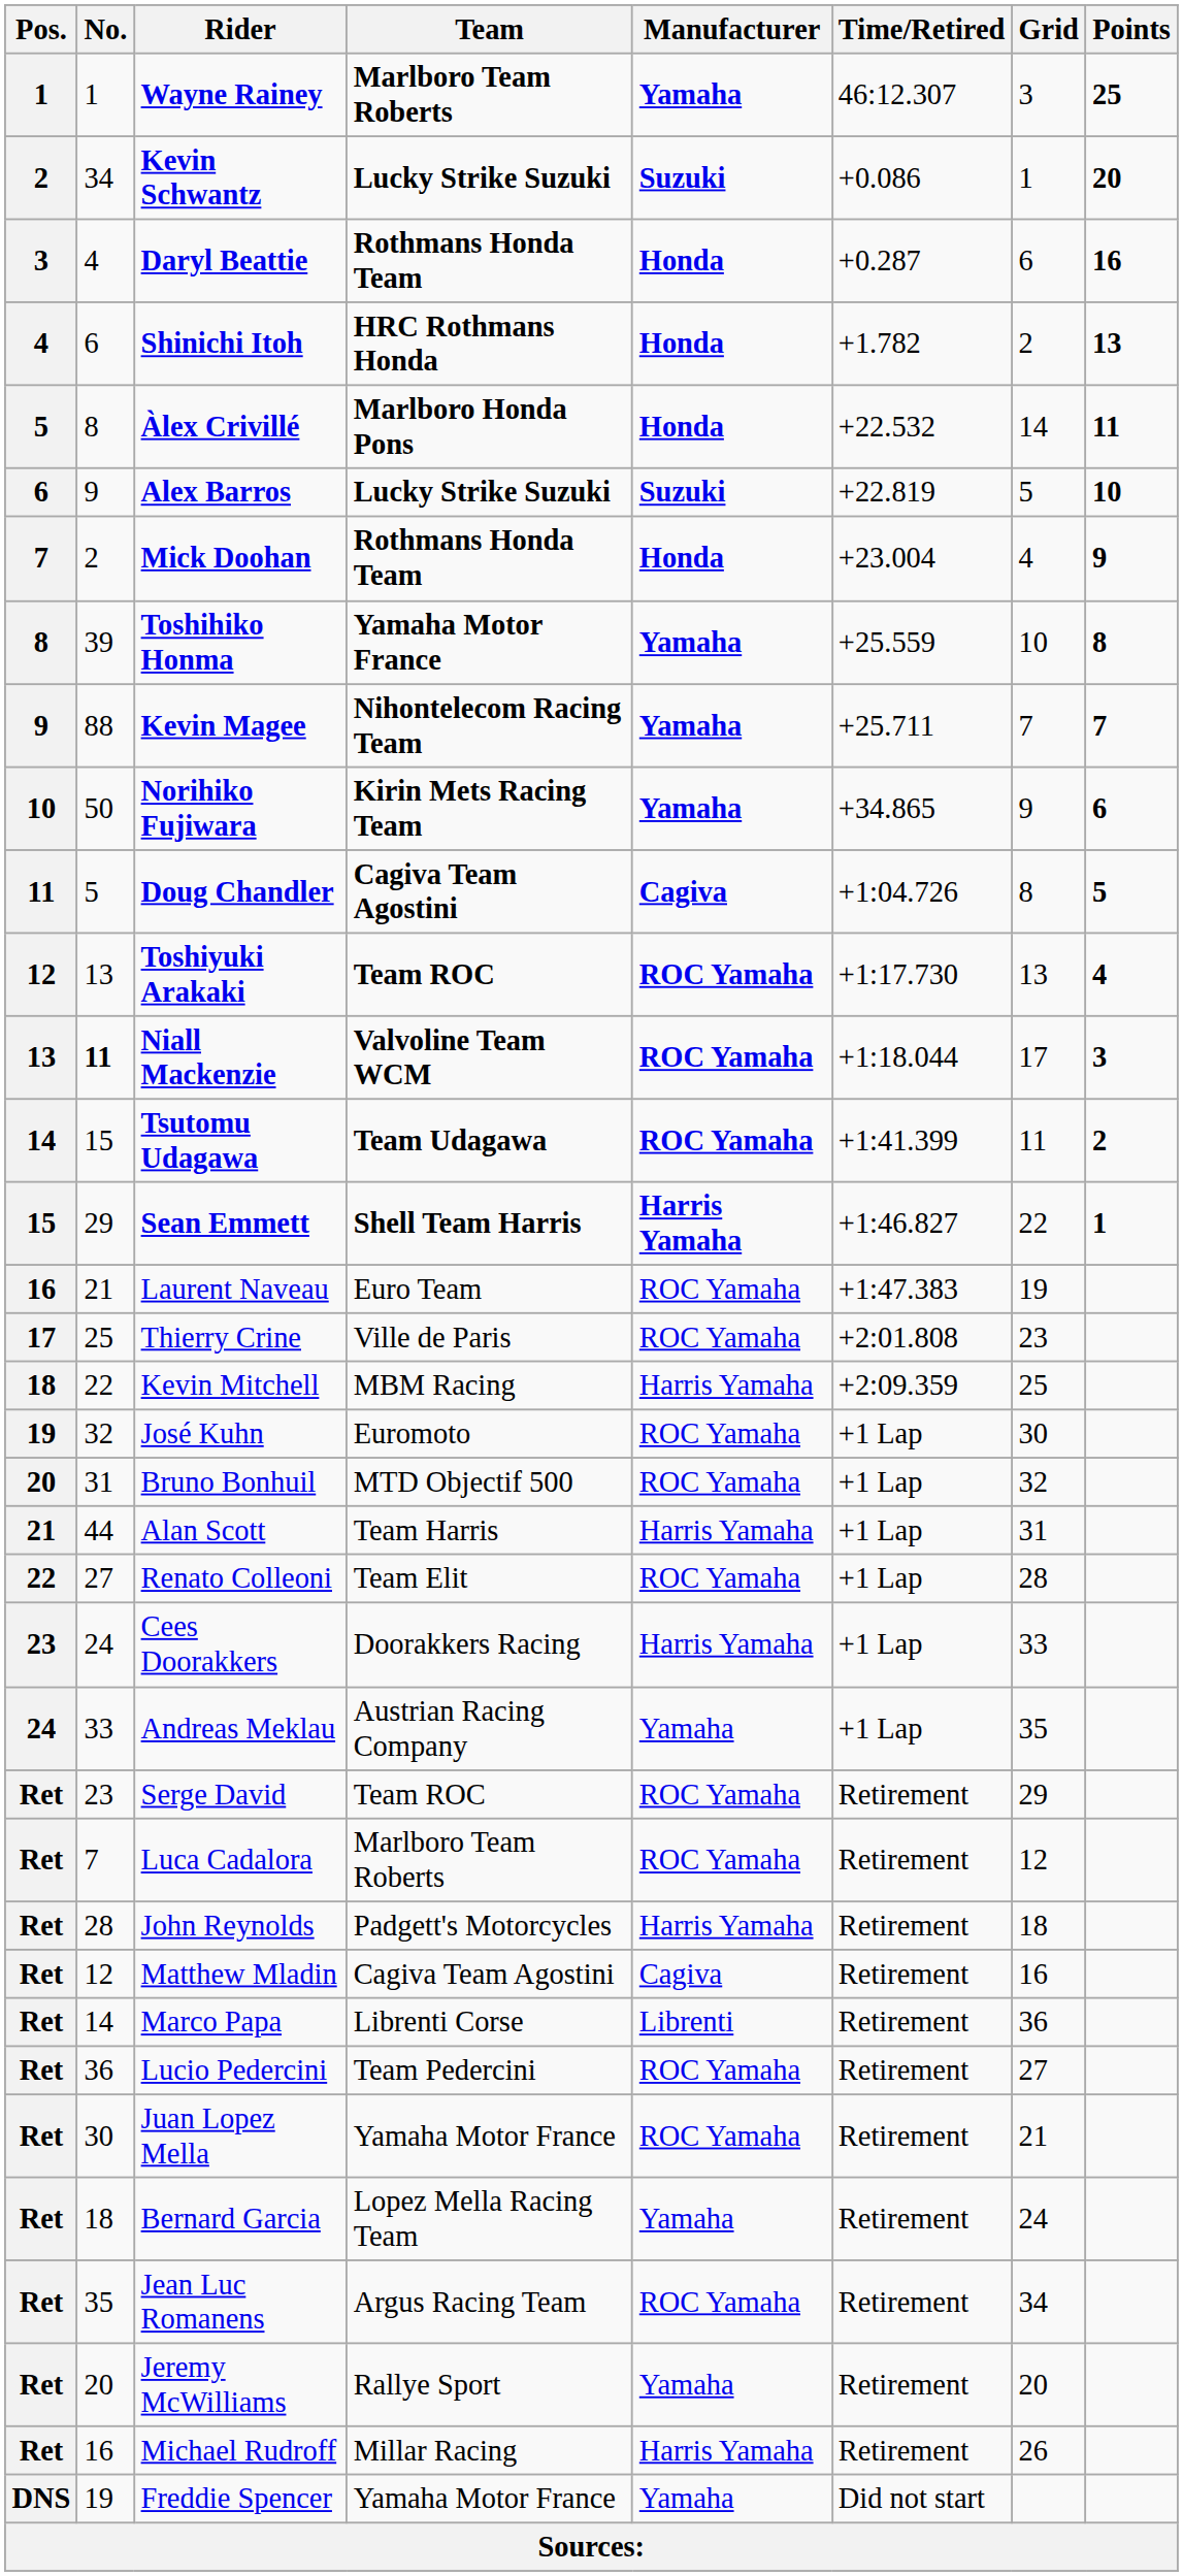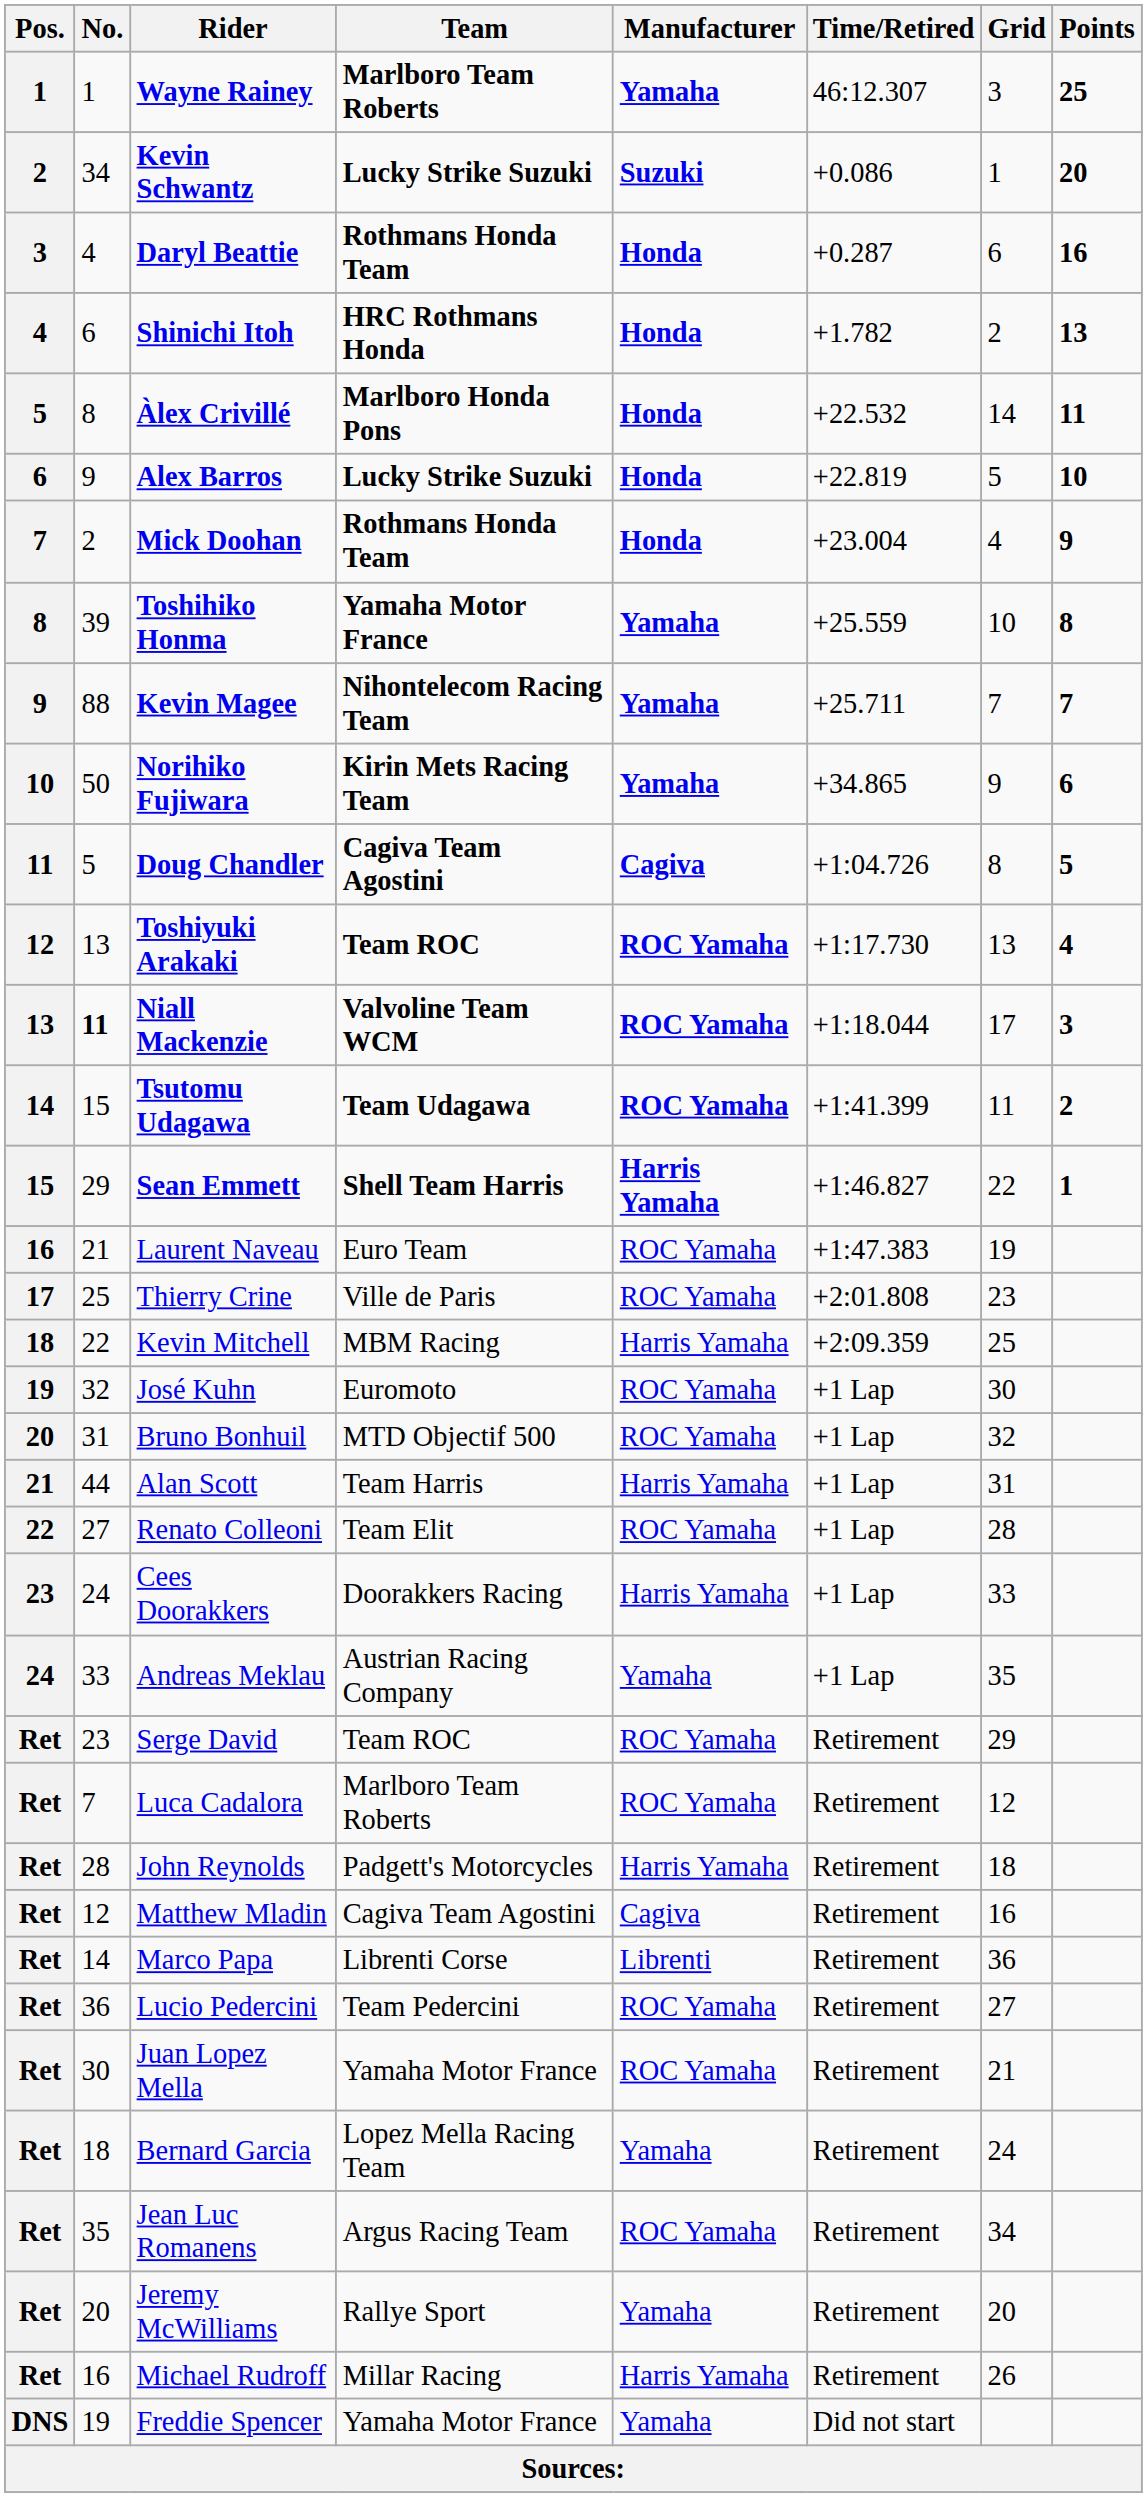 <table class="wikitable" style="font-size: 95%;">
 <tr>
 <th>Pos.</th>
 <th>No.</th>
 <th>Rider</th>
 <th>Team</th>
 <th>Manufacturer</th>
 <th>Time/Retired</th>
 <th>Grid</th>
 <th>Points</th>
 </tr>
 <tr>
 <th>1</th>
 <td>1</td>
 <td> <strong><a href='#'>Wayne Rainey</a></strong></td>
 <td><strong>Marlboro Team Roberts</strong></td>
 <td><strong><a href='#'>Yamaha</a></strong></td>
 <td>46:12.307</td>
 <td>3</td>
 <td><strong>25</strong></td>
 </tr>
 <tr>
 <th>2</th>
 <td>34</td>
 <td> <strong><a href='#'>Kevin Schwantz</a></strong></td>
 <td><strong>Lucky Strike Suzuki</strong></td>
 <td><strong><a href='#'>Suzuki</a></strong></td>
 <td>+0.086</td>
 <td>1</td>
 <td><strong>20</strong></td>
 </tr>
 <tr>
 <th>3</th>
 <td>4</td>
 <td> <strong><a href='#'>Daryl Beattie</a></strong></td>
 <td><strong>Rothmans Honda Team</strong></td>
 <td><strong><a href='#'>Honda</a></strong></td>
 <td>+0.287</td>
 <td>6</td>
 <td><strong>16</strong></td>
 </tr>
 <tr>
 <th>4</th>
 <td>6</td>
 <td> <strong><a href='#'>Shinichi Itoh</a></strong></td>
 <td><strong>HRC Rothmans Honda</strong></td>
 <td><strong><a href='#'>Honda</a></strong></td>
 <td>+1.782</td>
 <td>2</td>
 <td><strong>13</strong></td>
 </tr>
 <tr>
 <th>5</th>
 <td>8</td>
 <td> <strong><a href='#'>Àlex Crivillé</a></strong></td>
 <td><strong>Marlboro Honda Pons</strong></td>
 <td><strong><a href='#'>Honda</a></strong></td>
 <td>+22.532</td>
 <td>14</td>
 <td><strong>11</strong></td>
 </tr>
 <tr>
 <th>6</th>
 <td>9</td>
 <td> <strong><a href='#'>Alex Barros</a></strong></td>
 <td><strong>Lucky Strike Suzuki</strong></td>
-<td><strong><a href='#'>Suzuki</a></strong></td>
+<td><strong><a href='#'>Honda</a></strong></td>
 <td>+22.819</td>
 <td>5</td>
 <td><strong>10</strong></td>
 </tr>
 <tr>
 <th>7</th>
 <td>2</td>
 <td> <strong><a href='#'>Mick Doohan</a></strong></td>
 <td><strong>Rothmans Honda Team</strong></td>
 <td><strong><a href='#'>Honda</a></strong></td>
 <td>+23.004</td>
 <td>4</td>
 <td><strong>9</strong></td>
 </tr>
 <tr>
 <th>8</th>
 <td>39</td>
 <td> <strong><a href='#'>Toshihiko Honma</a></strong></td>
 <td><strong>Yamaha Motor France</strong></td>
 <td><strong><a href='#'>Yamaha</a></strong></td>
 <td>+25.559</td>
 <td>10</td>
 <td><strong>8</strong></td>
 </tr>
 <tr>
 <th>9</th>
 <td>88</td>
 <td> <strong><a href='#'>Kevin Magee</a></strong></td>
 <td><strong>Nihontelecom Racing Team</strong></td>
 <td><strong><a href='#'>Yamaha</a></strong></td>
 <td>+25.711</td>
 <td>7</td>
 <td><strong>7</strong></td>
 </tr>
 <tr>
 <th>10</th>
 <td>50</td>
 <td> <strong><a href='#'>Norihiko Fujiwara</a></strong></td>
 <td><strong>Kirin Mets Racing Team</strong></td>
 <td><strong><a href='#'>Yamaha</a></strong></td>
 <td>+34.865</td>
 <td>9</td>
 <td><strong>6</strong></td>
 </tr>
 <tr>
 <th>11</th>
 <td>5</td>
 <td> <strong><a href='#'>Doug Chandler</a></strong></td>
 <td><strong>Cagiva Team Agostini</strong></td>
 <td><strong><a href='#'>Cagiva</a></strong></td>
 <td>+1:04.726</td>
 <td>8</td>
 <td><strong>5</strong></td>
 </tr>
 <tr>
 <th>12</th>
 <td>13</td>
 <td> <strong><a href='#'>Toshiyuki Arakaki</a></strong></td>
 <td><strong>Team ROC</strong></td>
 <td><strong><a href='#'>ROC Yamaha</a></strong></td>
 <td>+1:17.730</td>
 <td>13</td>
 <td><strong>4</strong></td>
 </tr>
 <tr>
 <th>13</th>
 <td><strong>11</strong></td>
 <td> <strong><a href='#'>Niall Mackenzie</a></strong></td>
 <td><strong>Valvoline Team WCM</strong></td>
 <td><strong><a href='#'>ROC Yamaha</a></strong></td>
 <td>+1:18.044</td>
 <td>17</td>
 <td><strong>3</strong></td>
 </tr>
 <tr>
 <th>14</th>
 <td>15</td>
 <td> <strong><a href='#'>Tsutomu Udagawa</a></strong></td>
 <td><strong>Team Udagawa</strong></td>
 <td><strong><a href='#'>ROC Yamaha</a></strong></td>
 <td>+1:41.399</td>
 <td>11</td>
 <td><strong>2</strong></td>
 </tr>
 <tr>
 <th>15</th>
 <td>29</td>
 <td> <strong><a href='#'>Sean Emmett</a></strong></td>
 <td><strong>Shell Team Harris</strong></td>
 <td><strong><a href='#'>Harris Yamaha</a></strong></td>
 <td>+1:46.827</td>
 <td>22</td>
 <td><strong>1</strong></td>
 </tr>
 <tr>
 <th>16</th>
 <td>21</td>
 <td> <a href='#'>Laurent Naveau</a></td>
 <td>Euro Team</td>
 <td><a href='#'>ROC Yamaha</a></td>
 <td>+1:47.383</td>
 <td>19</td>
 <td></td>
 </tr>
 <tr>
 <th>17</th>
 <td>25</td>
 <td> <a href='#'>Thierry Crine</a></td>
 <td>Ville de Paris</td>
 <td><a href='#'>ROC Yamaha</a></td>
 <td>+2:01.808</td>
 <td>23</td>
 <td></td>
 </tr>
 <tr>
 <th>18</th>
 <td>22</td>
 <td> <a href='#'>Kevin Mitchell</a></td>
 <td>MBM Racing</td>
 <td><a href='#'>Harris Yamaha</a></td>
 <td>+2:09.359</td>
 <td>25</td>
 <td></td>
 </tr>
 <tr>
 <th>19</th>
 <td>32</td>
 <td> <a href='#'>José Kuhn</a></td>
 <td>Euromoto</td>
 <td><a href='#'>ROC Yamaha</a></td>
 <td>+1 Lap</td>
 <td>30</td>
 <td></td>
 </tr>
 <tr>
 <th>20</th>
 <td>31</td>
 <td> <a href='#'>Bruno Bonhuil</a></td>
 <td>MTD Objectif 500</td>
 <td><a href='#'>ROC Yamaha</a></td>
 <td>+1 Lap</td>
 <td>32</td>
 <td></td>
 </tr>
 <tr>
 <th>21</th>
 <td>44</td>
 <td> <a href='#'>Alan Scott</a></td>
 <td>Team Harris</td>
 <td><a href='#'>Harris Yamaha</a></td>
 <td>+1 Lap</td>
 <td>31</td>
 <td></td>
 </tr>
 <tr>
 <th>22</th>
 <td>27</td>
 <td> <a href='#'>Renato Colleoni</a></td>
 <td>Team Elit</td>
 <td><a href='#'>ROC Yamaha</a></td>
 <td>+1 Lap</td>
 <td>28</td>
 <td></td>
 </tr>
 <tr>
 <th>23</th>
 <td>24</td>
 <td> <a href='#'>Cees Doorakkers</a></td>
 <td>Doorakkers Racing</td>
 <td><a href='#'>Harris Yamaha</a></td>
 <td>+1 Lap</td>
 <td>33</td>
 <td></td>
 </tr>
 <tr>
 <th>24</th>
 <td>33</td>
 <td> <a href='#'>Andreas Meklau</a></td>
 <td>Austrian Racing Company</td>
 <td><a href='#'>Yamaha</a></td>
 <td>+1 Lap</td>
 <td>35</td>
 <td></td>
 </tr>
 <tr>
 <th>Ret</th>
 <td>23</td>
 <td> <a href='#'>Serge David</a></td>
 <td>Team ROC</td>
 <td><a href='#'>ROC Yamaha</a></td>
 <td>Retirement</td>
 <td>29</td>
 <td></td>
 </tr>
 <tr>
 <th>Ret</th>
 <td>7</td>
 <td> <a href='#'>Luca Cadalora</a></td>
 <td>Marlboro Team Roberts</td>
 <td><a href='#'>ROC Yamaha</a></td>
 <td>Retirement</td>
 <td>12</td>
 <td></td>
 </tr>
 <tr>
 <th>Ret</th>
 <td>28</td>
 <td> <a href='#'>John Reynolds</a></td>
 <td>Padgett's Motorcycles</td>
 <td><a href='#'>Harris Yamaha</a></td>
 <td>Retirement</td>
 <td>18</td>
 <td></td>
 </tr>
 <tr>
 <th>Ret</th>
 <td>12</td>
 <td> <a href='#'>Matthew Mladin</a></td>
 <td>Cagiva Team Agostini</td>
 <td><a href='#'>Cagiva</a></td>
 <td>Retirement</td>
 <td>16</td>
 <td></td>
 </tr>
 <tr>
 <th>Ret</th>
 <td>14</td>
 <td> <a href='#'>Marco Papa</a></td>
 <td>Librenti Corse</td>
 <td><a href='#'>Librenti</a></td>
 <td>Retirement</td>
 <td>36</td>
 <td></td>
 </tr>
 <tr>
 <th>Ret</th>
 <td>36</td>
 <td> <a href='#'>Lucio Pedercini</a></td>
 <td>Team Pedercini</td>
 <td><a href='#'>ROC Yamaha</a></td>
 <td>Retirement</td>
 <td>27</td>
 <td></td>
 </tr>
 <tr>
 <th>Ret</th>
 <td>30</td>
 <td> <a href='#'>Juan Lopez Mella</a></td>
 <td>Yamaha Motor France</td>
 <td><a href='#'>ROC Yamaha</a></td>
 <td>Retirement</td>
 <td>21</td>
 <td></td>
 </tr>
 <tr>
 <th>Ret</th>
 <td>18</td>
 <td> <a href='#'>Bernard Garcia</a></td>
 <td>Lopez Mella Racing Team</td>
 <td><a href='#'>Yamaha</a></td>
 <td>Retirement</td>
 <td>24</td>
 <td></td>
 </tr>
 <tr>
 <th>Ret</th>
 <td>35</td>
 <td> <a href='#'>Jean Luc Romanens</a></td>
 <td>Argus Racing Team</td>
 <td><a href='#'>ROC Yamaha</a></td>
 <td>Retirement</td>
 <td>34</td>
 <td></td>
 </tr>
 <tr>
 <th>Ret</th>
 <td>20</td>
 <td> <a href='#'>Jeremy McWilliams</a></td>
 <td>Rallye Sport</td>
 <td><a href='#'>Yamaha</a></td>
 <td>Retirement</td>
 <td>20</td>
 <td></td>
 </tr>
 <tr>
 <th>Ret</th>
 <td>16</td>
 <td> <a href='#'>Michael Rudroff</a></td>
 <td>Millar Racing</td>
 <td><a href='#'>Harris Yamaha</a></td>
 <td>Retirement</td>
 <td>26</td>
 <td></td>
 </tr>
 <tr>
 <th>DNS</th>
 <td>19</td>
 <td> <a href='#'>Freddie Spencer</a></td>
 <td>Yamaha Motor France</td>
 <td><a href='#'>Yamaha</a></td>
 <td>Did not start</td>
 <td></td>
 <td></td>
 </tr>
 <tr>
 <th colspan=8>Sources:</th>
 </tr>
 </table>
